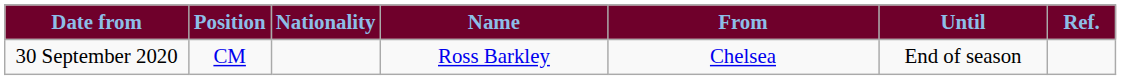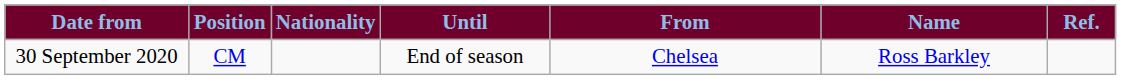 <table class="wikitable"  style="text-align:center; font-size:90%; ">
 <tr>
 <th style="background:#6F002B; color:#8DBEE7; width:120px;">Date from</th>
 <th style="background:#6F002B; color:#8DBEE7; width:50px;">Position</th>
 <th style="background:#6F002B; color:#8DBEE7; width:50px;">Nationality</th>
+<th style="background:#6F002B; color:#8DBEE7; width:110px;">Until</th>
+<th style="background:#6F002B; color:#8DBEE7; width:180px;">From</th>
 <th style="background:#6F002B; color:#8DBEE7; width:150px;">Name</th>
-<th style="background:#6F002B; color:#8DBEE7; width:180px;">From</th>
-<th style="background:#6F002B; color:#8DBEE7; width:110px;">Until</th>
 <th style="background:#6F002B; color:#8DBEE7; width:40px;">Ref.</th>
 </tr>
 <tr>
 <td>30 September 2020</td>
 <td><a href='#'>CM</a></td>
 <td></td>
+<td>End of season</td>
+<td> <a href='#'>Chelsea</a></td>
 <td><a href='#'>Ross Barkley</a></td>
-<td> <a href='#'>Chelsea</a></td>
-<td>End of season</td>
 <td></td>
 </tr>
 </table>
